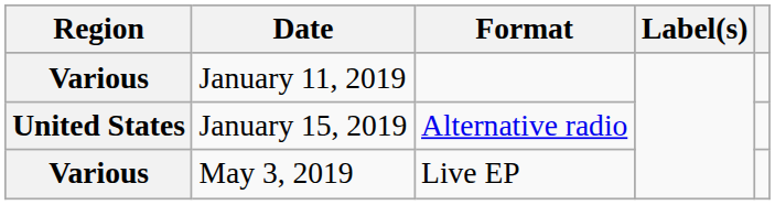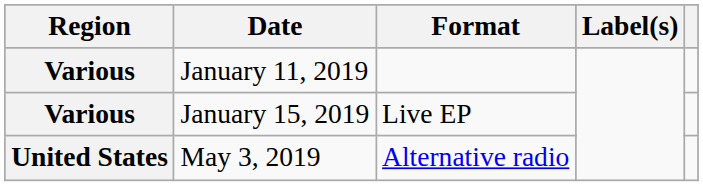 <table class="wikitable plainrowheaders">
 <tr>
 <th scope="col">Region</th>
 <th scope="col">Date</th>
 <th scope="col">Format</th>
 <th scope="col">Label(s)</th>
 <th scope="col"></th>
 </tr>
 <tr>
 <th scope="row">Various</th>
 <td>January 11, 2019</td>
 <td></td>
 <td rowspan="3"></td>
 <td></td>
 </tr>
 <tr>
+<th scope="row">Various</th>
+<td>January 15, 2019</td>
+<td>Live EP</td>
+<td></td>
+</tr>
+<tr>
 <th scope="row">United States</th>
-<td>January 15, 2019</td>
+<td>May 3, 2019</td>
 <td><a href='#'>Alternative radio</a></td>
 <td></td>
 </tr>
-<tr>
-<th scope="row">Various</th>
-<td>May 3, 2019</td>
-<td>Live EP</td>
-<td></td>
-</tr>
 </table>
